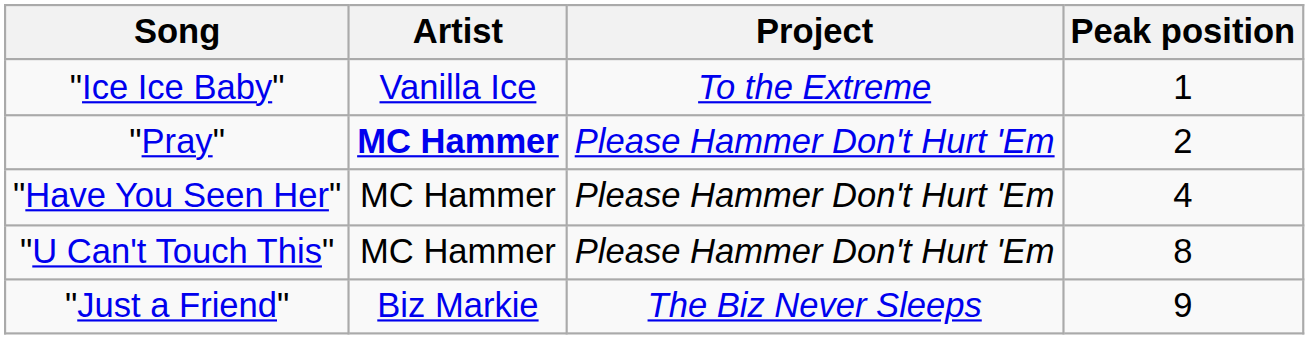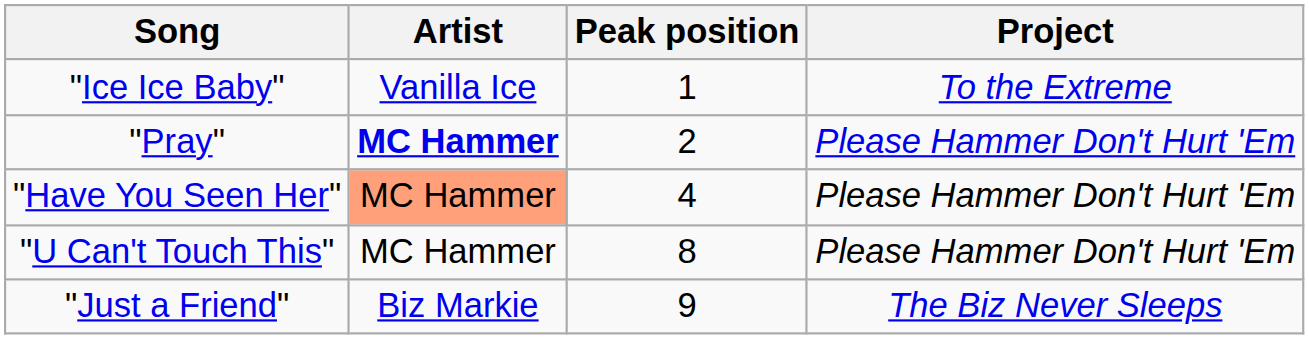 <table class="wikitable sortable plainrowheaders" style="text-align:center;">
 <tr>
 <th scope="col">Song</th>
 <th scope="col">Artist</th>
+<th scope="col">Peak position</th>
 <th scope="col">Project</th>
-<th scope="col">Peak position</th>
 </tr>
 <tr>
 <td>"<a href='#'>Ice Ice Baby</a>"</td>
 <td><a href='#'>Vanilla Ice</a></td>
+<td>1</td>
 <td><em><a href='#'>To the Extreme</a></em></td>
-<td>1</td>
 </tr>
 <tr>
 <td>"<a href='#'>Pray</a>"</td>
 <td><strong><a href='#'>MC Hammer</a></strong></td>
+<td>2</td>
 <td><em><a href='#'>Please Hammer Don't Hurt 'Em</a></em></td>
-<td>2</td>
 </tr>
 <tr>
 <td>"<a href='#'>Have You Seen Her</a>"</td>
-<td>MC Hammer</td>
+<td style="background: lightsalmon;">MC Hammer</td>
+<td>4</td>
 <td><em>Please Hammer Don't Hurt 'Em</em></td>
-<td>4</td>
 </tr>
 <tr>
 <td>"<a href='#'>U Can't Touch This</a>"</td>
 <td>MC Hammer</td>
+<td>8</td>
 <td><em>Please Hammer Don't Hurt 'Em</em></td>
-<td>8</td>
 </tr>
 <tr>
 <td>"<a href='#'>Just a Friend</a>"</td>
 <td><a href='#'>Biz Markie</a></td>
+<td>9</td>
 <td><em><a href='#'>The Biz Never Sleeps</a></em></td>
-<td>9</td>
 </tr>
 </table>
